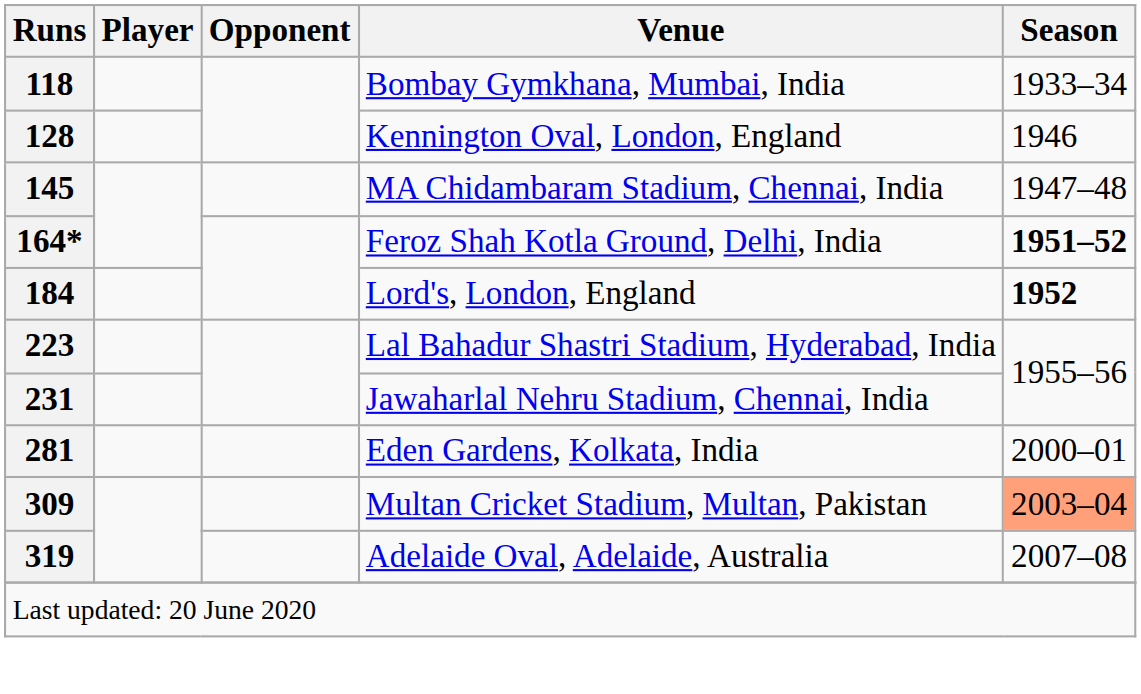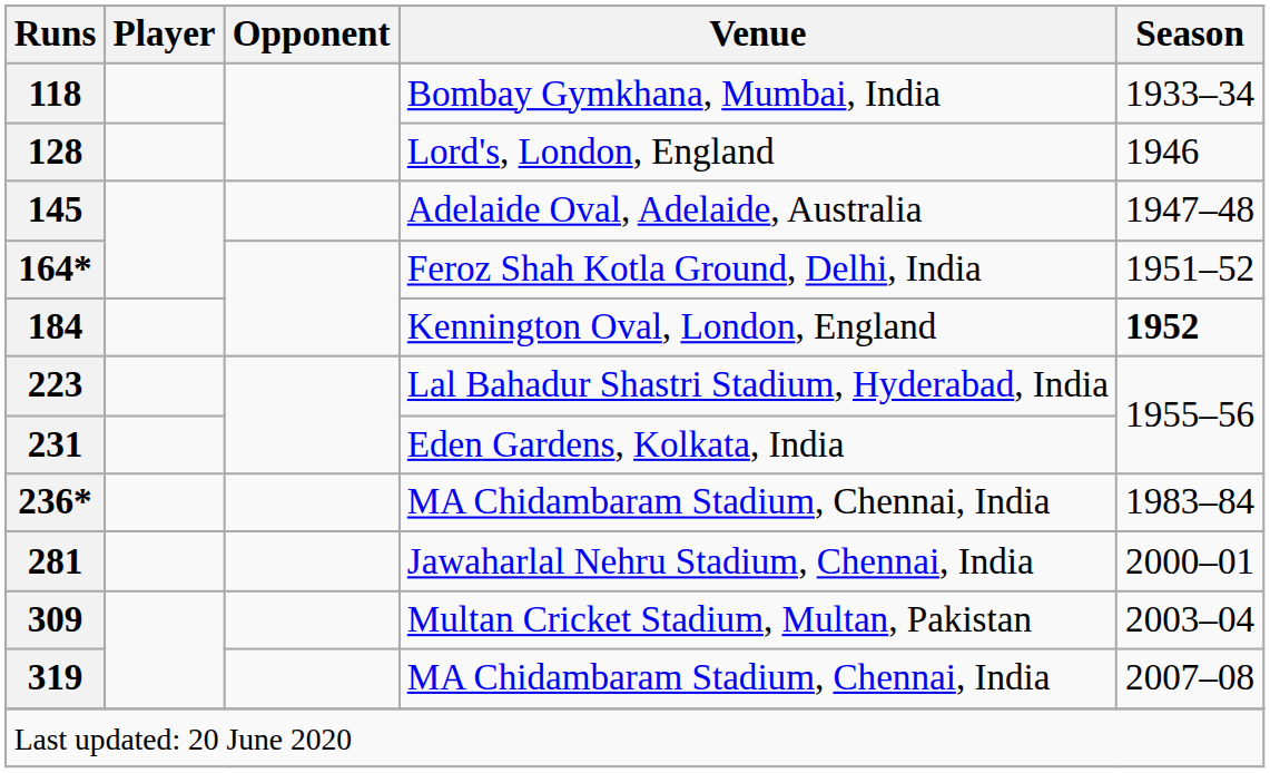 <table class="wikitable sortable">
 <tr>
 <th scope=col>Runs</th>
 <th scope=col>Player</th>
 <th scope=col>Opponent</th>
 <th scope=col>Venue</th>
 <th scope=col>Season</th>
 </tr>
 <tr>
 <th>118</th>
 <td></td>
 <td rowspan=2></td>
 <td><a href='#'>Bombay Gymkhana</a>, <a href='#'>Mumbai</a>, India</td>
 <td>1933–34</td>
 </tr>
 <tr>
 <th>128</th>
 <td></td>
-<td><a href='#'>Kennington Oval</a>, <a href='#'>London</a>, England</td>
+<td><a href='#'>Lord's</a>, <a href='#'>London</a>, England</td>
 <td>1946</td>
 </tr>
 <tr>
 <th>145</th>
 <td rowspan=2></td>
 <td></td>
-<td><a href='#'>MA Chidambaram Stadium</a>, <a href='#'>Chennai</a>, India</td>
+<td><a href='#'>Adelaide Oval</a>, <a href='#'>Adelaide</a>, Australia</td>
 <td>1947–48</td>
 </tr>
 <tr>
 <th>164*</th>
 <td rowspan=2></td>
 <td><a href='#'>Feroz Shah Kotla Ground</a>, <a href='#'>Delhi</a>, India</td>
-<td><strong>1951–52</strong></td>
+<td>1951–52</td>
 </tr>
 <tr>
 <th>184</th>
 <td></td>
-<td><a href='#'>Lord's</a>, <a href='#'>London</a>, England</td>
+<td><a href='#'>Kennington Oval</a>, <a href='#'>London</a>, England</td>
 <td><strong>1952</strong></td>
 </tr>
 <tr>
 <th>223</th>
 <td></td>
 <td rowspan=2></td>
 <td><a href='#'>Lal Bahadur Shastri Stadium</a>, <a href='#'>Hyderabad</a>, India</td>
 <td rowspan=2>1955–56</td>
 </tr>
 <tr>
 <th>231</th>
 <td></td>
-<td><a href='#'>Jawaharlal Nehru Stadium</a>, <a href='#'>Chennai</a>, India</td>
+<td><a href='#'>Eden Gardens</a>, <a href='#'>Kolkata</a>, India</td>
+</tr>
+<tr>
+<th>236*</th>
+<td></td>
+<td></td>
+<td><a href='#'>MA Chidambaram Stadium</a>, Chennai, India</td>
+<td>1983–84</td>
 </tr>
 <tr>
 <th>281</th>
 <td></td>
 <td></td>
-<td><a href='#'>Eden Gardens</a>, <a href='#'>Kolkata</a>, India</td>
+<td><a href='#'>Jawaharlal Nehru Stadium</a>, <a href='#'>Chennai</a>, India</td>
 <td>2000–01</td>
 </tr>
 <tr>
 <th>309</th>
 <td rowspan=2></td>
 <td></td>
 <td><a href='#'>Multan Cricket Stadium</a>, <a href='#'>Multan</a>, Pakistan</td>
-<td style="background: lightsalmon;">2003–04</td>
+<td>2003–04</td>
 </tr>
 <tr>
 <th>319</th>
 <td></td>
-<td><a href='#'>Adelaide Oval</a>, <a href='#'>Adelaide</a>, Australia</td>
+<td><a href='#'>MA Chidambaram Stadium</a>, <a href='#'>Chennai</a>, India</td>
 <td>2007–08</td>
 </tr>
 <tr>
 </tr>
 <tr class=sortbottom>
 <td colspan=5><small>Last updated: 20 June 2020</small></td>
 </tr>
 </table>
